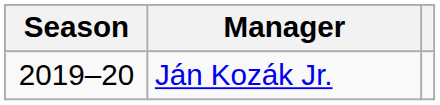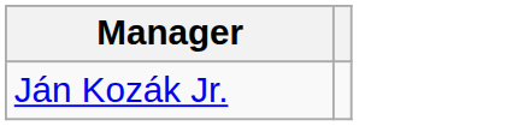 <table class="wikitable">
 <tr>
-<th style="width:70px;">Season</th>
 <th style="width:140px;">Manager</th>
 <th></th>
 </tr>
 <tr>
-<td style="text-align:center;">2019–20</td>
 <td> <a href='#'>Ján Kozák Jr.</a></td>
 <td></td>
 </tr>
 </table>
